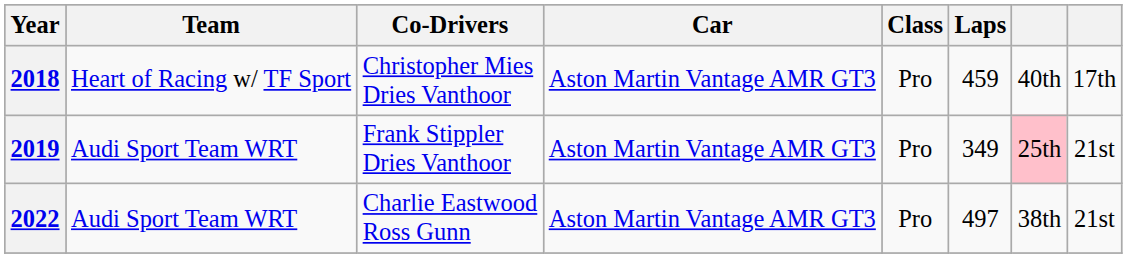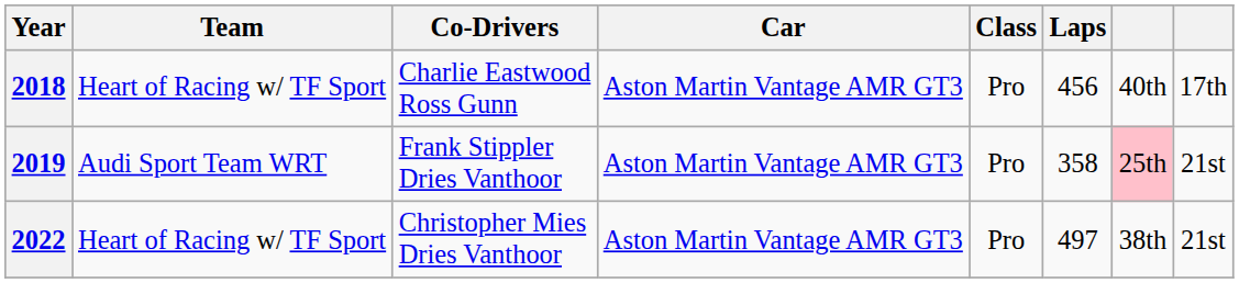 <table class="wikitable" style="text-align:center; font-size:90%">
 <tr>
 <th>Year</th>
 <th>Team</th>
 <th>Co-Drivers</th>
 <th>Car</th>
 <th>Class</th>
 <th>Laps</th>
 <th></th>
 <th></th>
 </tr>
 <tr>
 <th><a href='#'>2018</a></th>
 <td align="left" nowrap> <a href='#'>Heart of Racing</a> w/ <a href='#'>TF Sport</a></td>
-<td align="left" nowrap> <a href='#'>Christopher Mies</a><br> <a href='#'>Dries Vanthoor</a></td>
+<td align="left" nowrap> <a href='#'>Charlie Eastwood</a><br> <a href='#'>Ross Gunn</a></td>
 <td align="left" nowrap><a href='#'>Aston Martin Vantage AMR GT3</a></td>
 <td>Pro</td>
-<td>459</td>
+<td>456</td>
 <td>40th</td>
 <td>17th</td>
 </tr>
 <tr>
 <th><a href='#'>2019</a></th>
 <td align="left" nowrap> <a href='#'>Audi Sport Team WRT</a></td>
 <td align="left" nowrap> <a href='#'>Frank Stippler</a><br> <a href='#'>Dries Vanthoor</a></td>
 <td align="left" nowrap><a href='#'>Aston Martin Vantage AMR GT3</a></td>
 <td>Pro</td>
-<td>349</td>
+<td>358</td>
 <td style="background: pink;">25th</td>
 <td>21st</td>
 </tr>
 <tr>
 <th><a href='#'>2022</a></th>
-<td align="left" nowrap> <a href='#'>Audi Sport Team WRT</a></td>
-<td align="left" nowrap> <a href='#'>Charlie Eastwood</a><br> <a href='#'>Ross Gunn</a></td>
+<td align="left" nowrap> <a href='#'>Heart of Racing</a> w/ <a href='#'>TF Sport</a></td>
+<td align="left" nowrap> <a href='#'>Christopher Mies</a><br> <a href='#'>Dries Vanthoor</a></td>
 <td align="left" nowrap><a href='#'>Aston Martin Vantage AMR GT3</a></td>
 <td>Pro</td>
 <td>497</td>
 <td>38th</td>
 <td>21st</td>
 </tr>
 </table>
